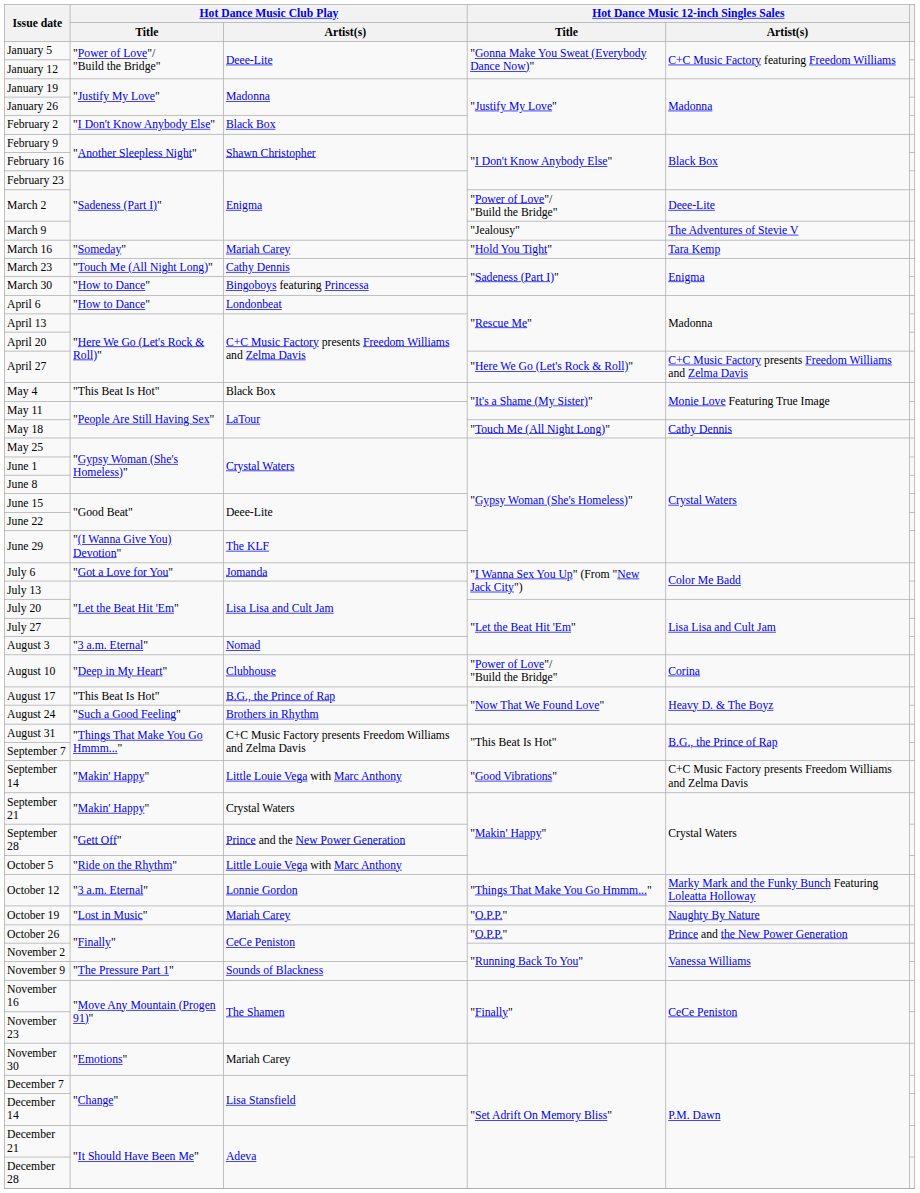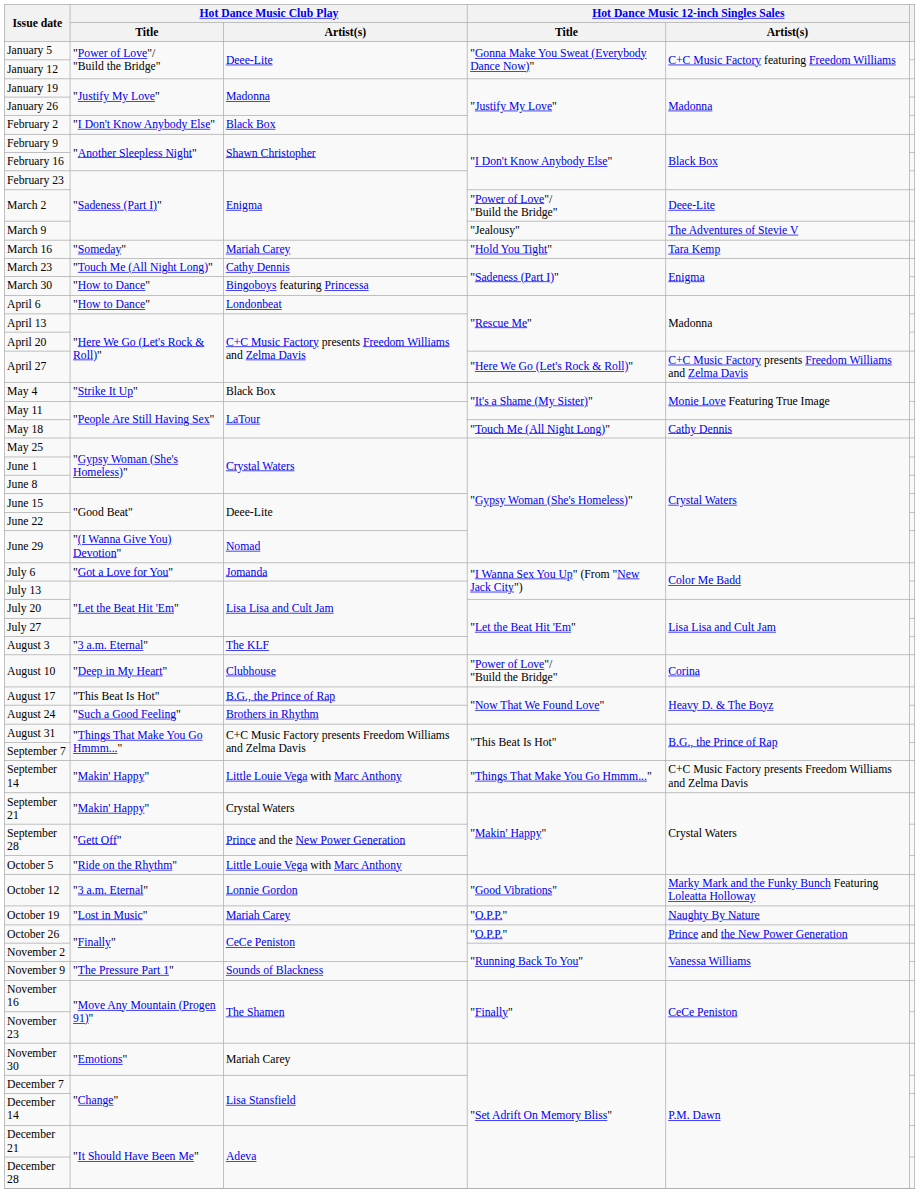 <table class="wikitable sortable plainrowheaders">
 <tr>
 <th scope=col rowspan=2>Issue date</th>
 <th scope=colgroup colspan=2><a href='#'>Hot Dance Music Club Play</a></th>
 <th scope=colgroup colspan=2><a href='#'>Hot Dance Music 12-inch Singles Sales</a></th>
 <th scope=col class=unsortable rowspan=2></th>
 </tr>
 <tr>
 <th scope=col>Title</th>
 <th scope=col>Artist(s)</th>
 <th scope=col>Title</th>
 <th scope=col>Artist(s)</th>
 </tr>
 <tr>
 <td>January 5</td>
 <td rowspan="2">"<a href='#'>Power of Love</a>"/<br>"Build the Bridge"</td>
 <td rowspan="2"><a href='#'>Deee-Lite</a></td>
 <td rowspan="2">"<a href='#'>Gonna Make You Sweat (Everybody Dance Now)</a>"</td>
 <td rowspan="2"><a href='#'>C+C Music Factory</a> featuring <a href='#'>Freedom Williams</a></td>
 <td></td>
 </tr>
 <tr>
 <td>January 12</td>
 <td></td>
 </tr>
 <tr>
 <td>January 19</td>
 <td rowspan="2">"<a href='#'>Justify My Love</a>"</td>
 <td rowspan="2"><a href='#'>Madonna</a></td>
 <td rowspan="3">"<a href='#'>Justify My Love</a>"</td>
 <td rowspan="3"><a href='#'>Madonna</a></td>
 <td></td>
 </tr>
 <tr>
 <td>January 26</td>
 <td></td>
 </tr>
 <tr>
 <td>February 2</td>
 <td>"<a href='#'>I Don't Know Anybody Else</a>"</td>
 <td><a href='#'>Black Box</a></td>
 <td></td>
 </tr>
 <tr>
 <td>February 9</td>
 <td rowspan="2">"<a href='#'>Another Sleepless Night</a>"</td>
 <td rowspan="2"><a href='#'>Shawn Christopher</a></td>
 <td rowspan="3">"<a href='#'>I Don't Know Anybody Else</a>"</td>
 <td rowspan="3"><a href='#'>Black Box</a></td>
 <td></td>
 </tr>
 <tr>
 <td>February 16</td>
 <td></td>
 </tr>
 <tr>
 <td>February 23</td>
 <td rowspan="3">"<a href='#'>Sadeness (Part I)</a>"</td>
 <td rowspan="3"><a href='#'>Enigma</a></td>
 <td></td>
 </tr>
 <tr>
 <td>March 2</td>
 <td>"<a href='#'>Power of Love</a>"/<br>"Build the Bridge"</td>
 <td><a href='#'>Deee-Lite</a></td>
 <td></td>
 </tr>
 <tr>
 <td>March 9</td>
 <td>"Jealousy"</td>
 <td><a href='#'>The Adventures of Stevie V</a></td>
 <td></td>
 </tr>
 <tr>
 <td>March 16</td>
 <td>"<a href='#'>Someday</a>"</td>
 <td><a href='#'>Mariah Carey</a></td>
 <td>"<a href='#'>Hold You Tight</a>"</td>
 <td><a href='#'>Tara Kemp</a></td>
 <td></td>
 </tr>
 <tr>
 <td>March 23</td>
 <td>"<a href='#'>Touch Me (All Night Long)</a>"</td>
 <td><a href='#'>Cathy Dennis</a></td>
 <td rowspan="2">"<a href='#'>Sadeness (Part I)</a>"</td>
 <td rowspan="2"><a href='#'>Enigma</a></td>
 <td></td>
 </tr>
 <tr>
 <td>March 30</td>
 <td>"<a href='#'>How to Dance</a>"</td>
 <td><a href='#'>Bingoboys</a> featuring <a href='#'>Princessa</a></td>
 <td></td>
 </tr>
 <tr>
 <td>April 6</td>
 <td>"<a href='#'>How to Dance</a>"</td>
 <td><a href='#'>Londonbeat</a></td>
 <td rowspan="3">"<a href='#'>Rescue Me</a>"</td>
 <td rowspan="3">Madonna</td>
 <td></td>
 </tr>
 <tr>
 <td>April 13</td>
 <td rowspan="3">"<a href='#'>Here We Go (Let's Rock & Roll)</a>"</td>
 <td rowspan="3"><a href='#'>C+C Music Factory</a> presents <a href='#'>Freedom Williams</a> and <a href='#'>Zelma Davis</a></td>
 <td></td>
 </tr>
 <tr>
 <td>April 20</td>
 <td></td>
 </tr>
 <tr>
 <td>April 27</td>
 <td>"<a href='#'>Here We Go (Let's Rock & Roll)</a>"</td>
 <td><a href='#'>C+C Music Factory</a> presents <a href='#'>Freedom Williams</a> and <a href='#'>Zelma Davis</a></td>
 <td></td>
 </tr>
 <tr>
 <td>May 4</td>
-<td>"This Beat Is Hot"</td>
+<td>"<a href='#'>Strike It Up</a>"</td>
 <td>Black Box</td>
 <td rowspan="2">"<a href='#'>It's a Shame (My Sister)</a>"</td>
 <td rowspan="2"><a href='#'>Monie Love</a> Featuring True Image</td>
 <td></td>
 </tr>
 <tr>
 <td>May 11</td>
 <td rowspan="2">"<a href='#'>People Are Still Having Sex</a>"</td>
 <td rowspan="2"><a href='#'>LaTour</a></td>
 <td></td>
 </tr>
 <tr>
 <td>May 18</td>
 <td>"<a href='#'>Touch Me (All Night Long)</a>"</td>
 <td><a href='#'>Cathy Dennis</a></td>
 <td></td>
 </tr>
 <tr>
 <td>May 25</td>
 <td rowspan="3">"<a href='#'>Gypsy Woman (She's Homeless)</a>"</td>
 <td rowspan="3"><a href='#'>Crystal Waters</a></td>
 <td rowspan="6">"<a href='#'>Gypsy Woman (She's Homeless)</a>"</td>
 <td rowspan="6"><a href='#'>Crystal Waters</a></td>
 <td></td>
 </tr>
 <tr>
 <td>June 1</td>
 <td></td>
 </tr>
 <tr>
 <td>June 8</td>
 <td></td>
 </tr>
 <tr>
 <td>June 15</td>
 <td rowspan="2">"Good Beat"</td>
 <td rowspan="2">Deee-Lite</td>
 <td></td>
 </tr>
 <tr>
 <td>June 22</td>
 <td></td>
 </tr>
 <tr>
 <td>June 29</td>
 <td>"<a href='#'>(I Wanna Give You) Devotion</a>"</td>
-<td><a href='#'>The KLF</a></td>
+<td><a href='#'>Nomad</a></td>
 <td></td>
 </tr>
 <tr>
 <td>July 6</td>
 <td>"<a href='#'>Got a Love for You</a>"</td>
 <td><a href='#'>Jomanda</a></td>
 <td rowspan="2">"<a href='#'>I Wanna Sex You Up</a>" (From "<a href='#'>New Jack City</a>")</td>
 <td rowspan="2"><a href='#'>Color Me Badd</a></td>
 <td></td>
 </tr>
 <tr>
 <td>July 13</td>
 <td rowspan="3">"<a href='#'>Let the Beat Hit 'Em</a>"</td>
 <td rowspan="3"><a href='#'>Lisa Lisa and Cult Jam</a></td>
 <td></td>
 </tr>
 <tr>
 <td>July 20</td>
 <td rowspan="3">"<a href='#'>Let the Beat Hit 'Em</a>"</td>
 <td rowspan="3"><a href='#'>Lisa Lisa and Cult Jam</a></td>
 <td></td>
 </tr>
 <tr>
 <td>July 27</td>
 <td></td>
 </tr>
 <tr>
 <td>August 3</td>
 <td>"<a href='#'>3 a.m. Eternal</a>"</td>
-<td><a href='#'>Nomad</a></td>
+<td><a href='#'>The KLF</a></td>
 <td></td>
 </tr>
 <tr>
 <td>August 10</td>
 <td>"<a href='#'>Deep in My Heart</a>"</td>
 <td><a href='#'>Clubhouse</a></td>
 <td>"<a href='#'>Power of Love</a>"/<br>"Build the Bridge"</td>
 <td><a href='#'>Corina</a></td>
 <td></td>
 </tr>
 <tr>
 <td>August 17</td>
 <td>"This Beat Is Hot"</td>
 <td><a href='#'>B.G., the Prince of Rap</a></td>
 <td rowspan="2">"<a href='#'>Now That We Found Love</a>"</td>
 <td rowspan="2"><a href='#'>Heavy D. & The Boyz</a></td>
 <td></td>
 </tr>
 <tr>
 <td>August 24</td>
 <td>"<a href='#'>Such a Good Feeling</a>"</td>
 <td><a href='#'>Brothers in Rhythm</a></td>
 <td></td>
 </tr>
 <tr>
 <td>August 31</td>
 <td rowspan="2">"<a href='#'>Things That Make You Go Hmmm...</a>"</td>
 <td rowspan="2">C+C Music Factory presents Freedom Williams and Zelma Davis</td>
 <td rowspan="2">"This Beat Is Hot"</td>
 <td rowspan="2"><a href='#'>B.G., the Prince of Rap</a></td>
 <td></td>
 </tr>
 <tr>
 <td>September 7</td>
 <td></td>
 </tr>
 <tr>
 <td>September 14</td>
 <td>"<a href='#'>Makin' Happy</a>"</td>
 <td><a href='#'>Little Louie Vega</a> with <a href='#'>Marc Anthony</a></td>
-<td>"<a href='#'>Good Vibrations</a>"</td>
+<td>"<a href='#'>Things That Make You Go Hmmm...</a>"</td>
 <td>C+C Music Factory presents Freedom Williams and Zelma Davis</td>
 <td></td>
 </tr>
 <tr>
 <td>September 21</td>
 <td>"<a href='#'>Makin' Happy</a>"</td>
 <td>Crystal Waters</td>
 <td rowspan="3">"<a href='#'>Makin' Happy</a>"</td>
 <td rowspan="3">Crystal Waters</td>
 <td></td>
 </tr>
 <tr>
 <td>September 28</td>
 <td>"<a href='#'>Gett Off</a>"</td>
 <td><a href='#'>Prince</a> and the <a href='#'>New Power Generation</a></td>
 <td></td>
 </tr>
 <tr>
 <td>October 5</td>
 <td>"<a href='#'>Ride on the Rhythm</a>"</td>
 <td><a href='#'>Little Louie Vega</a> with <a href='#'>Marc Anthony</a></td>
 <td></td>
 </tr>
 <tr>
 <td>October 12</td>
 <td>"<a href='#'>3 a.m. Eternal</a>"</td>
 <td><a href='#'>Lonnie Gordon</a></td>
-<td>"<a href='#'>Things That Make You Go Hmmm...</a>"</td>
+<td>"<a href='#'>Good Vibrations</a>"</td>
 <td><a href='#'>Marky Mark and the Funky Bunch</a> Featuring <a href='#'>Loleatta Holloway</a></td>
 <td></td>
 </tr>
 <tr>
 <td>October 19</td>
 <td>"<a href='#'>Lost in Music</a>"</td>
 <td><a href='#'>Mariah Carey</a></td>
 <td>"<a href='#'>O.P.P.</a>"</td>
 <td><a href='#'>Naughty By Nature</a></td>
 <td></td>
 </tr>
 <tr>
 <td>October 26</td>
 <td rowspan="2">"<a href='#'>Finally</a>"</td>
 <td rowspan="2"><a href='#'>CeCe Peniston</a></td>
 <td>"<a href='#'>O.P.P.</a>"</td>
 <td><a href='#'>Prince</a> and <a href='#'>the New Power Generation</a></td>
 <td></td>
 </tr>
 <tr>
 <td>November 2</td>
 <td rowspan="2">"<a href='#'>Running Back To You</a>"</td>
 <td rowspan="2"><a href='#'>Vanessa Williams</a></td>
 <td></td>
 </tr>
 <tr>
 <td>November 9</td>
 <td>"<a href='#'>The Pressure Part 1</a>"</td>
 <td><a href='#'>Sounds of Blackness</a></td>
 <td></td>
 </tr>
 <tr>
 <td>November 16</td>
 <td rowspan="2">"<a href='#'>Move Any Mountain (Progen 91)</a>"</td>
 <td rowspan="2"><a href='#'>The Shamen</a></td>
 <td rowspan="2">"<a href='#'>Finally</a>"</td>
 <td rowspan="2"><a href='#'>CeCe Peniston</a></td>
 <td></td>
 </tr>
 <tr>
 <td>November 23</td>
 <td></td>
 </tr>
 <tr>
 <td>November 30</td>
 <td>"<a href='#'>Emotions</a>"</td>
 <td>Mariah Carey</td>
 <td rowspan="5">"<a href='#'>Set Adrift On Memory Bliss</a>"</td>
 <td rowspan="5"><a href='#'>P.M. Dawn</a></td>
 <td></td>
 </tr>
 <tr>
 <td>December 7</td>
 <td rowspan="2">"<a href='#'>Change</a>"</td>
 <td rowspan="2"><a href='#'>Lisa Stansfield</a></td>
 <td></td>
 </tr>
 <tr>
 <td>December 14</td>
 <td></td>
 </tr>
 <tr>
 <td>December 21</td>
 <td rowspan="2">"<a href='#'>It Should Have Been Me</a>"</td>
 <td rowspan="2"><a href='#'>Adeva</a></td>
 <td></td>
 </tr>
 <tr>
 <td>December 28</td>
 <td></td>
 </tr>
 <tr>
 </tr>
 </table>
